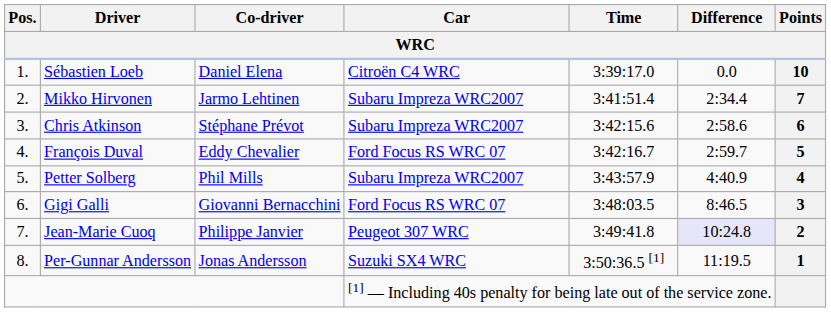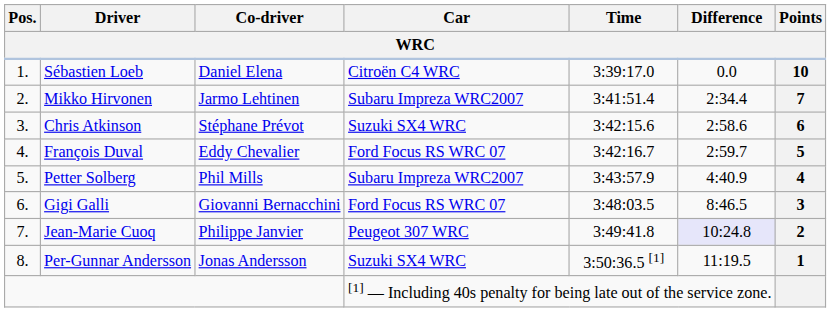 <table class="wikitable" style="text-align: center; font-size: 90%; max-width: 950px;">
 <tr>
 <th>Pos.</th>
 <th>Driver</th>
 <th>Co-driver</th>
 <th>Car</th>
 <th>Time</th>
 <th>Difference</th>
 <th>Points</th>
 </tr>
 <tr>
 <th colspan="7" style="border-bottom: 2px solid LightSteelBlue;">WRC</th>
 </tr>
 <tr>
 <td>1.</td>
 <td align="left"> <a href='#'>Sébastien Loeb</a></td>
 <td align="left"> <a href='#'>Daniel Elena</a></td>
 <td align="left"><a href='#'>Citroën C4 WRC</a></td>
 <td>3:39:17.0</td>
 <td>0.0</td>
 <th>10</th>
 </tr>
 <tr>
 <td>2.</td>
 <td align="left"> <a href='#'>Mikko Hirvonen</a></td>
 <td align="left"> <a href='#'>Jarmo Lehtinen</a></td>
 <td align="left"><a href='#'>Subaru Impreza WRC2007</a></td>
 <td>3:41:51.4</td>
 <td>2:34.4</td>
 <th>7</th>
 </tr>
 <tr>
 <td>3.</td>
 <td align="left"> <a href='#'>Chris Atkinson</a></td>
 <td align="left"> <a href='#'>Stéphane Prévot</a></td>
-<td align="left"><a href='#'>Subaru Impreza WRC2007</a></td>
+<td align="left"><a href='#'>Suzuki SX4 WRC</a></td>
 <td>3:42:15.6</td>
 <td>2:58.6</td>
 <th>6</th>
 </tr>
 <tr>
 <td>4.</td>
 <td align="left"> <a href='#'>François Duval</a></td>
 <td align="left"> <a href='#'>Eddy Chevalier</a></td>
 <td align="left"><a href='#'>Ford Focus RS WRC 07</a></td>
 <td>3:42:16.7</td>
 <td>2:59.7</td>
 <th>5</th>
 </tr>
 <tr>
 <td>5.</td>
 <td align="left"> <a href='#'>Petter Solberg</a></td>
 <td align="left"> <a href='#'>Phil Mills</a></td>
 <td align="left"><a href='#'>Subaru Impreza WRC2007</a></td>
 <td>3:43:57.9</td>
 <td>4:40.9</td>
 <th>4</th>
 </tr>
 <tr>
 <td>6.</td>
 <td align="left"> <a href='#'>Gigi Galli</a></td>
 <td align="left"> <a href='#'>Giovanni Bernacchini</a></td>
 <td align="left"><a href='#'>Ford Focus RS WRC 07</a></td>
 <td>3:48:03.5</td>
 <td>8:46.5</td>
 <th>3</th>
 </tr>
 <tr>
 <td>7.</td>
 <td align="left"> <a href='#'>Jean-Marie Cuoq</a></td>
 <td align="left"> <a href='#'>Philippe Janvier</a></td>
 <td align="left"><a href='#'>Peugeot 307 WRC</a></td>
 <td>3:49:41.8</td>
 <td style="background: lavender;">10:24.8</td>
 <th>2</th>
 </tr>
 <tr>
 <td>8.</td>
 <td align="left"> <a href='#'>Per-Gunnar Andersson</a></td>
 <td align="left"> <a href='#'>Jonas Andersson</a></td>
 <td align="left"><a href='#'>Suzuki SX4 WRC</a></td>
 <td>3:50:36.5 <sup>[1]</sup></td>
 <td>11:19.5</td>
 <th>1</th>
 </tr>
 <tr>
 <td colspan="3"></td>
 <td colspan="3" align="left"><sup>[1]</sup> — Including 40s penalty for being late out of the service zone.</td>
 <th></th>
 </tr>
 </table>
